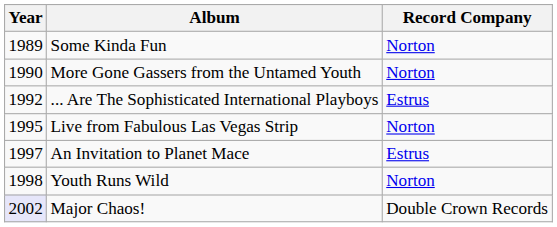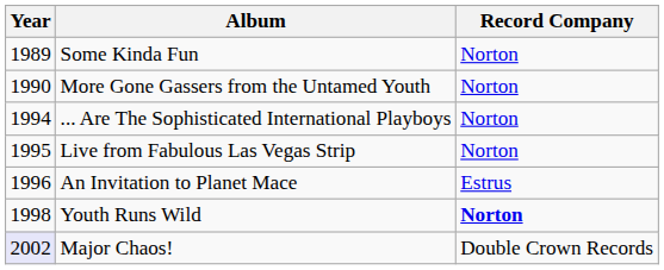 <table class="wikitable">
 <tr>
 <th>Year</th>
 <th>Album</th>
 <th>Record Company</th>
 </tr>
 <tr>
 <td>1989</td>
 <td>Some Kinda Fun</td>
 <td><a href='#'>Norton</a></td>
 </tr>
 <tr>
 <td>1990</td>
 <td>More Gone Gassers from the Untamed Youth</td>
 <td><a href='#'>Norton</a></td>
 </tr>
 <tr>
-<td>1992</td>
+<td>1994</td>
 <td>... Are The Sophisticated International Playboys</td>
-<td><a href='#'>Estrus</a></td>
+<td><a href='#'>Norton</a></td>
 </tr>
 <tr>
 <td>1995</td>
 <td>Live from Fabulous Las Vegas Strip</td>
 <td><a href='#'>Norton</a></td>
 </tr>
 <tr>
-<td>1997</td>
+<td>1996</td>
 <td>An Invitation to Planet Mace</td>
 <td><a href='#'>Estrus</a></td>
 </tr>
 <tr>
 <td>1998</td>
 <td>Youth Runs Wild</td>
-<td><a href='#'>Norton</a></td>
+<td><strong><a href='#'>Norton</a></strong></td>
 </tr>
 <tr>
 <td style="background: lavender;">2002</td>
 <td>Major Chaos!</td>
 <td>Double Crown Records</td>
 </tr>
 </table>
